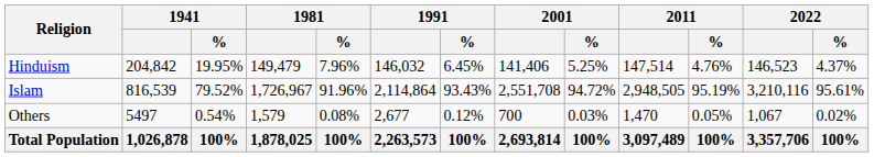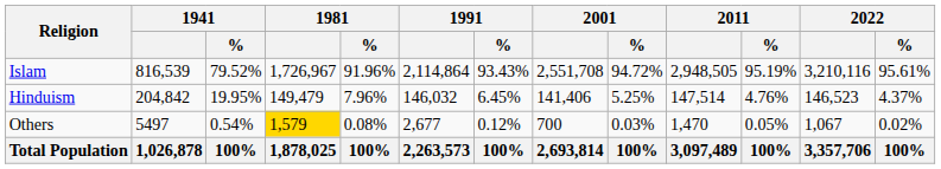 <table class="wikitable sortable">
 <tr>
 <th rowspan="2">Religion</th>
 <th colspan="2">1941</th>
 <th colspan="2">1981</th>
 <th colspan="2">1991</th>
 <th colspan="2">2001</th>
 <th colspan="2">2011</th>
 <th colspan="2">2022</th>
 </tr>
 <tr>
 <th></th>
 <th>%</th>
 <th></th>
 <th>%</th>
 <th></th>
 <th>%</th>
 <th></th>
 <th>%</th>
 <th></th>
 <th>%</th>
 <th></th>
 <th>%</th>
 </tr>
 <tr>
+<td><a href='#'>Islam</a> </td>
+<td>816,539</td>
+<td>79.52%</td>
+<td>1,726,967</td>
+<td>91.96%</td>
+<td>2,114,864</td>
+<td>93.43%</td>
+<td>2,551,708</td>
+<td>94.72%</td>
+<td>2,948,505</td>
+<td>95.19%</td>
+<td>3,210,116</td>
+<td>95.61%</td>
+</tr>
+<tr>
 <td><a href='#'>Hinduism</a> </td>
 <td>204,842</td>
 <td>19.95%</td>
 <td>149,479</td>
 <td>7.96%</td>
 <td>146,032</td>
 <td>6.45%</td>
 <td>141,406</td>
 <td>5.25%</td>
 <td>147,514</td>
 <td>4.76%</td>
 <td>146,523</td>
 <td>4.37%</td>
 </tr>
 <tr>
-<td><a href='#'>Islam</a> </td>
-<td>816,539</td>
-<td>79.52%</td>
-<td>1,726,967</td>
-<td>91.96%</td>
-<td>2,114,864</td>
-<td>93.43%</td>
-<td>2,551,708</td>
-<td>94.72%</td>
-<td>2,948,505</td>
-<td>95.19%</td>
-<td>3,210,116</td>
-<td>95.61%</td>
-</tr>
-<tr>
 <td>Others </td>
 <td>5497</td>
 <td>0.54%</td>
-<td>1,579</td>
+<td style="background: gold;">1,579</td>
 <td>0.08%</td>
 <td>2,677</td>
 <td>0.12%</td>
 <td>700</td>
 <td>0.03%</td>
 <td>1,470</td>
 <td>0.05%</td>
 <td>1,067</td>
 <td>0.02%</td>
 </tr>
 <tr>
 <th>Total Population</th>
 <th>1,026,878</th>
 <th>100%</th>
 <th>1,878,025</th>
 <th>100%</th>
 <th>2,263,573</th>
 <th>100%</th>
 <th>2,693,814</th>
 <th>100%</th>
 <th>3,097,489</th>
 <th>100%</th>
 <th>3,357,706</th>
 <th>100%</th>
 </tr>
 </table>
